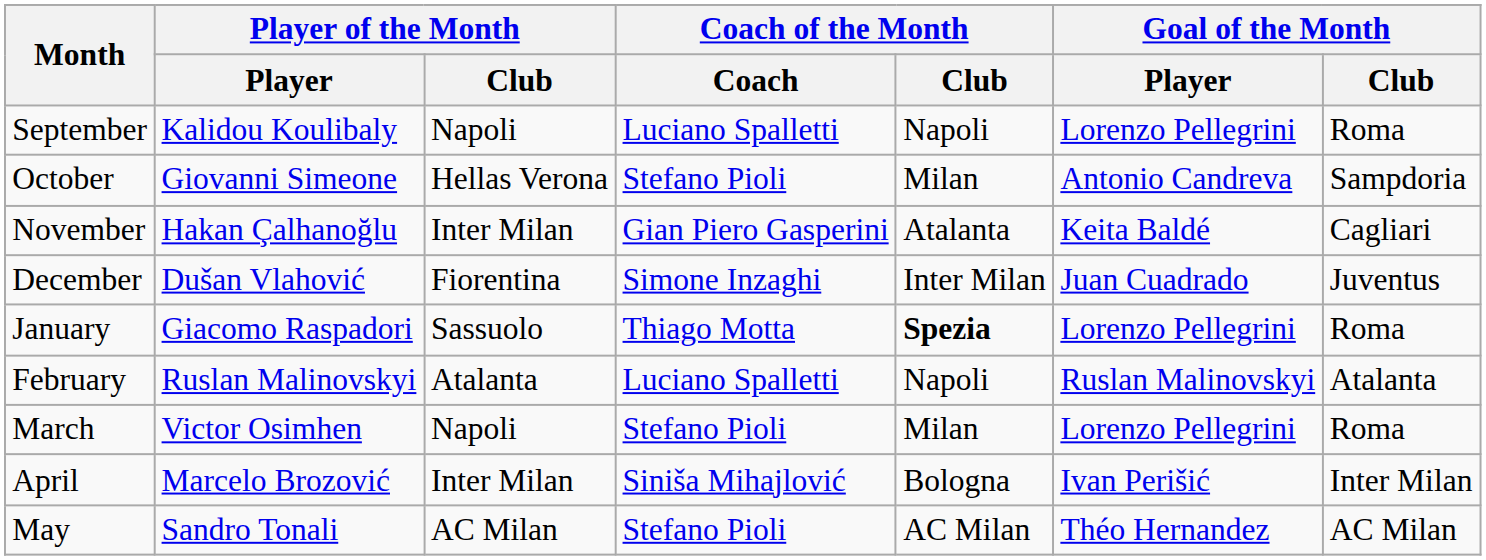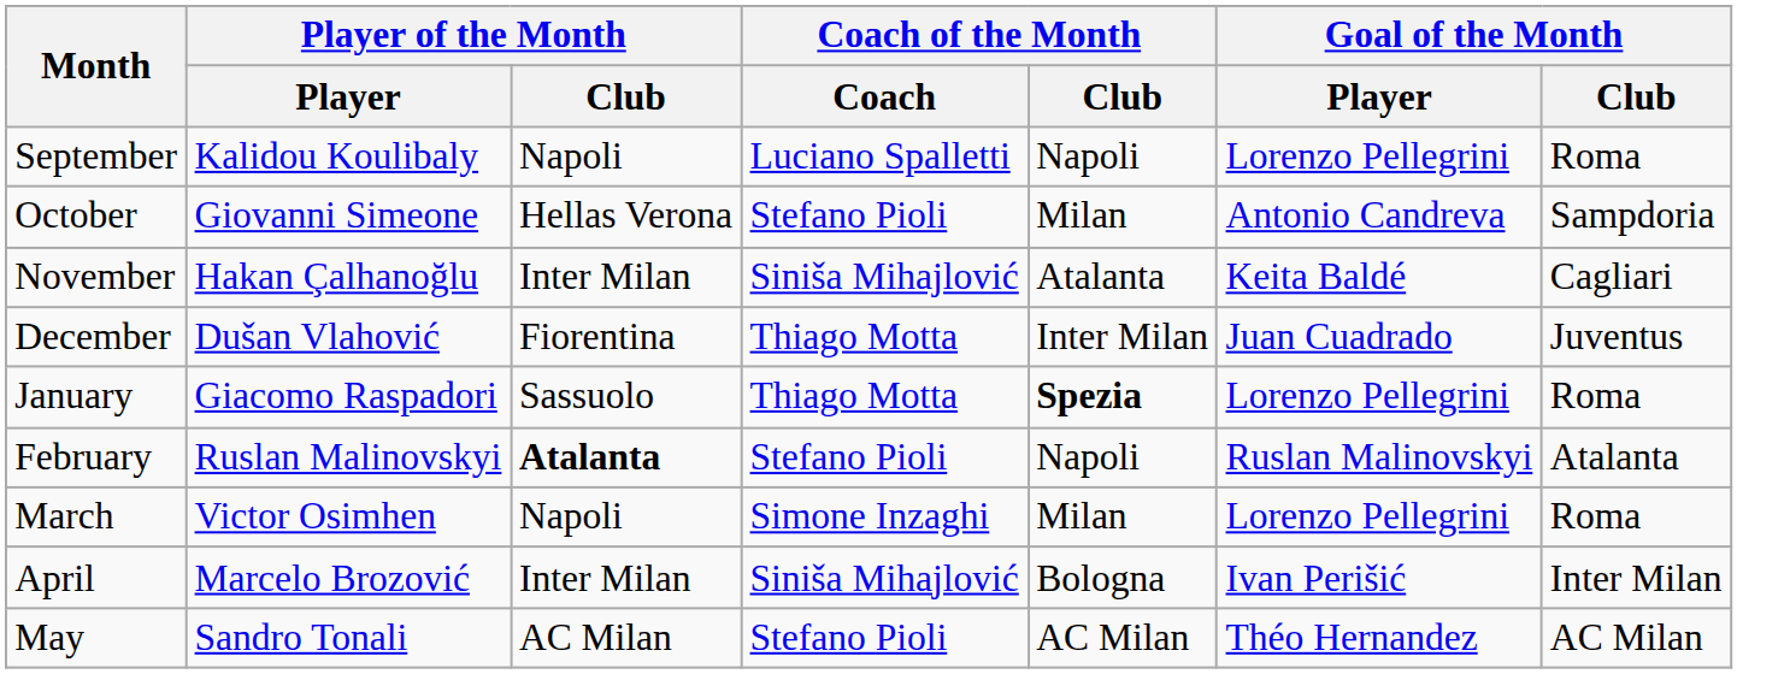 <table class="wikitable">
 <tr>
 <th rowspan="2">Month</th>
 <th colspan="2"><a href='#'>Player of the Month</a></th>
 <th colspan="2"><a href='#'>Coach of the Month</a></th>
 <th colspan="2"><a href='#'>Goal of the Month</a></th>
 </tr>
 <tr>
 <th>Player</th>
 <th>Club</th>
 <th>Coach</th>
 <th>Club</th>
 <th>Player</th>
 <th>Club</th>
 </tr>
 <tr>
 <td>September</td>
 <td> <a href='#'>Kalidou Koulibaly</a></td>
 <td>Napoli</td>
 <td> <a href='#'>Luciano Spalletti</a></td>
 <td>Napoli</td>
 <td> <a href='#'>Lorenzo Pellegrini</a></td>
 <td>Roma</td>
 </tr>
 <tr>
 <td>October</td>
 <td> <a href='#'>Giovanni Simeone</a></td>
 <td>Hellas Verona</td>
 <td> <a href='#'>Stefano Pioli</a></td>
 <td>Milan</td>
 <td> <a href='#'>Antonio Candreva</a></td>
 <td>Sampdoria</td>
 </tr>
 <tr>
 <td>November</td>
 <td> <a href='#'>Hakan Çalhanoğlu</a></td>
 <td>Inter Milan</td>
-<td> <a href='#'>Gian Piero Gasperini</a></td>
+<td> <a href='#'>Siniša Mihajlović</a></td>
 <td>Atalanta</td>
 <td> <a href='#'>Keita Baldé</a></td>
 <td>Cagliari</td>
 </tr>
 <tr>
 <td>December</td>
 <td> <a href='#'>Dušan Vlahović</a></td>
 <td>Fiorentina</td>
-<td> <a href='#'>Simone Inzaghi</a></td>
+<td> <a href='#'>Thiago Motta</a></td>
 <td>Inter Milan</td>
 <td> <a href='#'>Juan Cuadrado</a></td>
 <td>Juventus</td>
 </tr>
 <tr>
 <td>January</td>
 <td> <a href='#'>Giacomo Raspadori</a></td>
 <td>Sassuolo</td>
 <td> <a href='#'>Thiago Motta</a></td>
 <td><strong>Spezia</strong></td>
 <td> <a href='#'>Lorenzo Pellegrini</a></td>
 <td>Roma</td>
 </tr>
 <tr>
 <td>February</td>
 <td> <a href='#'>Ruslan Malinovskyi</a></td>
-<td>Atalanta</td>
-<td> <a href='#'>Luciano Spalletti</a></td>
+<td><strong>Atalanta</strong></td>
+<td> <a href='#'>Stefano Pioli</a></td>
 <td>Napoli</td>
 <td> <a href='#'>Ruslan Malinovskyi</a></td>
 <td>Atalanta</td>
 </tr>
 <tr>
 <td>March</td>
 <td> <a href='#'>Victor Osimhen</a></td>
 <td>Napoli</td>
-<td> <a href='#'>Stefano Pioli</a></td>
+<td> <a href='#'>Simone Inzaghi</a></td>
 <td>Milan</td>
 <td> <a href='#'>Lorenzo Pellegrini</a></td>
 <td>Roma</td>
 </tr>
 <tr>
 <td>April</td>
 <td> <a href='#'>Marcelo Brozović</a></td>
 <td>Inter Milan</td>
 <td> <a href='#'>Siniša Mihajlović</a></td>
 <td>Bologna</td>
 <td> <a href='#'>Ivan Perišić</a></td>
 <td>Inter Milan</td>
 </tr>
 <tr>
 <td>May</td>
 <td> <a href='#'>Sandro Tonali</a></td>
 <td>AC Milan</td>
 <td> <a href='#'>Stefano Pioli</a></td>
 <td>AC Milan</td>
 <td> <a href='#'>Théo Hernandez</a></td>
 <td>AC Milan</td>
 </tr>
 </table>
